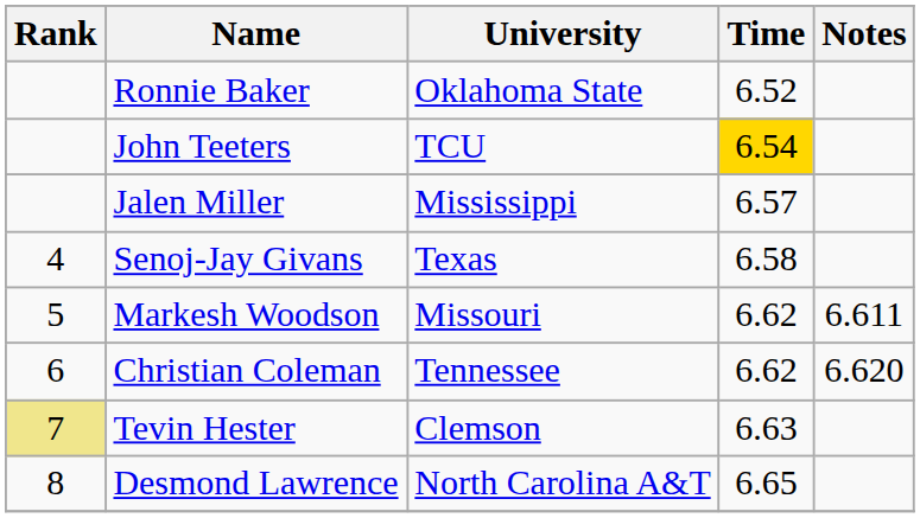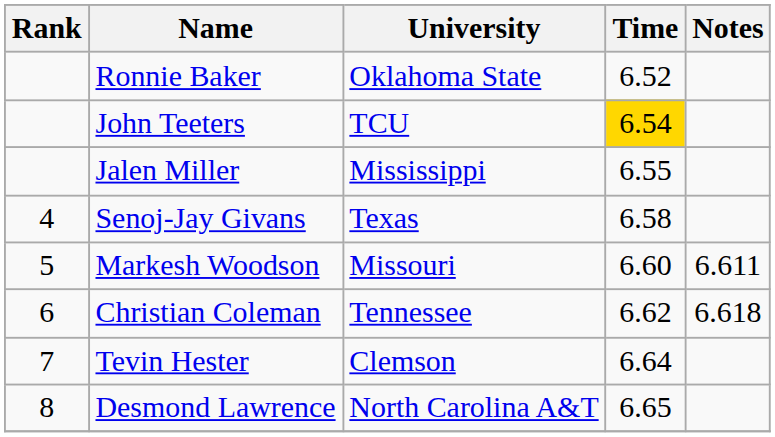 <table class="wikitable sortable" style="text-align:center">
 <tr>
 <th>Rank</th>
 <th>Name</th>
 <th>University</th>
 <th>Time</th>
 <th>Notes</th>
 </tr>
 <tr>
 <td></td>
 <td align=left><a href='#'>Ronnie Baker</a></td>
 <td align=left><a href='#'>Oklahoma State</a></td>
 <td>6.52</td>
 <td></td>
 </tr>
 <tr>
 <td></td>
 <td align=left><a href='#'>John Teeters</a></td>
 <td align=left><a href='#'>TCU</a></td>
 <td style="background: gold;">6.54</td>
 <td></td>
 </tr>
 <tr>
 <td></td>
 <td align=left><a href='#'>Jalen Miller</a></td>
 <td align=left><a href='#'>Mississippi</a></td>
-<td>6.57</td>
+<td>6.55</td>
 <td></td>
 </tr>
 <tr>
 <td>4</td>
 <td align=left><a href='#'>Senoj-Jay Givans</a> </td>
 <td align=left><a href='#'>Texas</a></td>
 <td>6.58</td>
 <td></td>
 </tr>
 <tr>
 <td>5</td>
 <td align=left><a href='#'>Markesh Woodson</a></td>
 <td align=left><a href='#'>Missouri</a></td>
-<td>6.62</td>
+<td>6.60</td>
 <td>6.611</td>
 </tr>
 <tr>
 <td>6</td>
 <td align=left><a href='#'>Christian Coleman</a></td>
 <td align=left><a href='#'>Tennessee</a></td>
 <td>6.62</td>
-<td>6.620</td>
+<td>6.618</td>
 </tr>
 <tr>
-<td style="background: khaki;">7</td>
+<td>7</td>
 <td align=left><a href='#'>Tevin Hester</a></td>
 <td align=left><a href='#'>Clemson</a></td>
-<td>6.63</td>
+<td>6.64</td>
 <td></td>
 </tr>
 <tr>
 <td>8</td>
 <td align=left><a href='#'>Desmond Lawrence</a></td>
 <td align=left><a href='#'>North Carolina A&T</a></td>
 <td>6.65</td>
 <td></td>
 </tr>
 <tr>
 </tr>
 </table>
